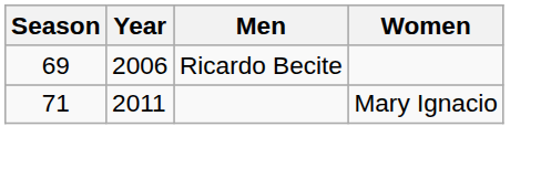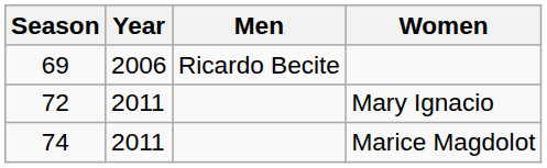 <table class="wikitable" style="font-size:90%;">
 <tr style="background:#dddddd; text-align:center">
 <th>Season</th>
 <th>Year</th>
 <th>Men</th>
 <th>Women</th>
 </tr>
 <tr>
 <td style="text-align:center;">69</td>
 <td>2006</td>
 <td>Ricardo Becite</td>
 <td></td>
 </tr>
 <tr>
-<td style="text-align:center;">71</td>
+<td style="text-align:center;">72</td>
 <td>2011</td>
 <td></td>
 <td>Mary Ignacio</td>
 </tr>
+<tr>
+<td style="text-align:center;">74</td>
+<td>2011</td>
+<td></td>
+<td>Marice Magdolot</td>
+</tr>
 </table>
